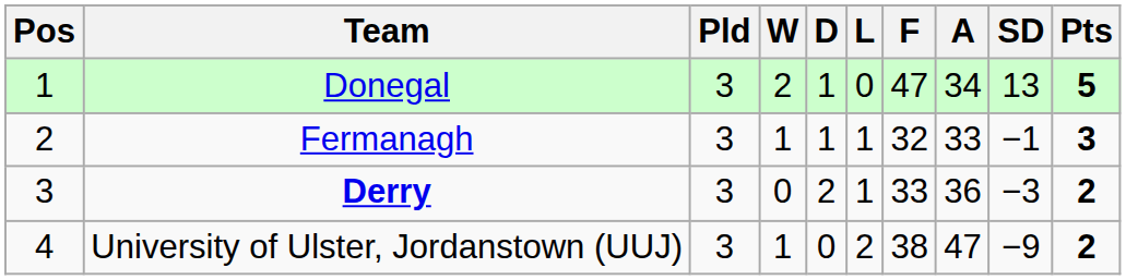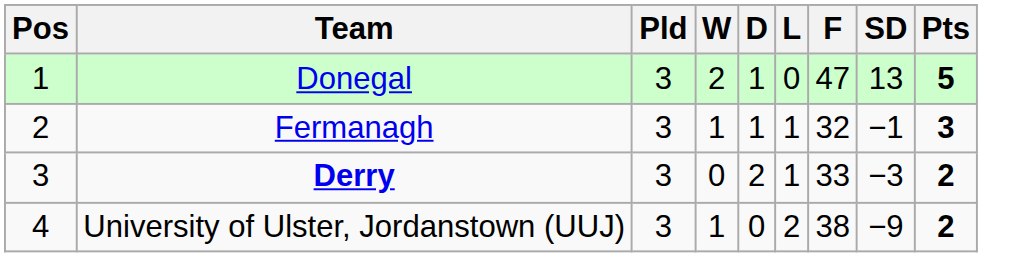 <table class="wikitable collapsible" style="text-align:center;">
 <tr>
 <th>Pos</th>
 <th>Team</th>
 <th>Pld</th>
 <th>W</th>
 <th>D</th>
 <th>L</th>
 <th>F</th>
-<th>A</th>
 <th>SD</th>
 <th>Pts</th>
 </tr>
 <tr style="background:#ccffcc;">
 <td>1</td>
 <td><a href='#'>Donegal</a></td>
 <td>3</td>
 <td>2</td>
 <td>1</td>
 <td>0</td>
 <td>47</td>
-<td>34</td>
 <td>13</td>
 <td><strong>5</strong></td>
 </tr>
 <tr>
 <td>2</td>
 <td><a href='#'>Fermanagh</a></td>
 <td>3</td>
 <td>1</td>
 <td>1</td>
 <td>1</td>
 <td>32</td>
-<td>33</td>
 <td>−1</td>
 <td><strong>3</strong></td>
 </tr>
 <tr>
 <td>3</td>
 <td><strong><a href='#'>Derry</a></strong></td>
 <td>3</td>
 <td>0</td>
 <td>2</td>
 <td>1</td>
 <td>33</td>
-<td>36</td>
 <td>−3</td>
 <td><strong>2</strong></td>
 </tr>
 <tr>
 <td>4</td>
 <td>University of Ulster, Jordanstown (UUJ)</td>
 <td>3</td>
 <td>1</td>
 <td>0</td>
 <td>2</td>
 <td>38</td>
-<td>47</td>
 <td>−9</td>
 <td><strong>2</strong></td>
 </tr>
 </table>
